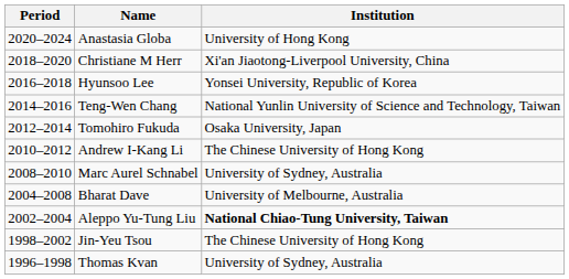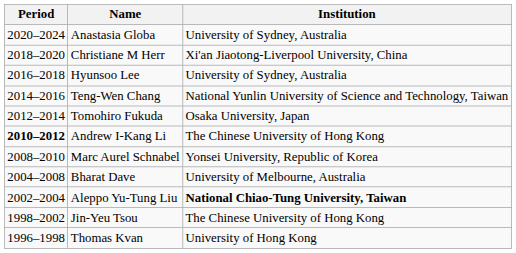 <table class="wikitable">
 <tr>
 <th>Period</th>
 <th>Name</th>
 <th>Institution</th>
 </tr>
 <tr>
 <td>2020–2024</td>
 <td>Anastasia Globa</td>
-<td>University of Hong Kong</td>
+<td>University of Sydney, Australia</td>
 </tr>
 <tr>
 <td>2018–2020</td>
 <td>Christiane M Herr</td>
 <td>Xi'an Jiaotong-Liverpool University, China</td>
 </tr>
 <tr>
 <td>2016–2018</td>
 <td>Hyunsoo Lee</td>
-<td>Yonsei University, Republic of Korea</td>
+<td>University of Sydney, Australia</td>
 </tr>
 <tr>
 <td>2014–2016</td>
 <td>Teng-Wen Chang</td>
 <td>National Yunlin University of Science and Technology, Taiwan</td>
 </tr>
 <tr>
 <td>2012–2014</td>
 <td>Tomohiro Fukuda</td>
 <td>Osaka University, Japan</td>
 </tr>
 <tr>
-<td>2010–2012</td>
+<td><strong>2010–2012</strong></td>
 <td>Andrew I-Kang Li</td>
 <td>The Chinese University of Hong Kong</td>
 </tr>
 <tr>
 <td>2008–2010</td>
 <td>Marc Aurel Schnabel</td>
-<td>University of Sydney, Australia</td>
+<td>Yonsei University, Republic of Korea</td>
 </tr>
 <tr>
 <td>2004–2008</td>
 <td>Bharat Dave</td>
 <td>University of Melbourne, Australia</td>
 </tr>
 <tr>
 <td>2002–2004</td>
 <td>Aleppo Yu-Tung Liu</td>
 <td><strong>National Chiao-Tung University, Taiwan</strong></td>
 </tr>
 <tr>
 <td>1998–2002</td>
 <td>Jin-Yeu Tsou</td>
 <td>The Chinese University of Hong Kong</td>
 </tr>
 <tr>
 <td>1996–1998</td>
 <td>Thomas Kvan</td>
-<td>University of Sydney, Australia</td>
+<td>University of Hong Kong</td>
 </tr>
 </table>
